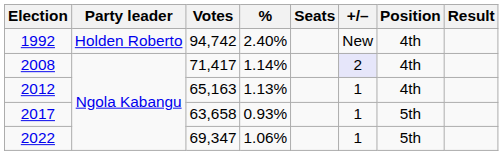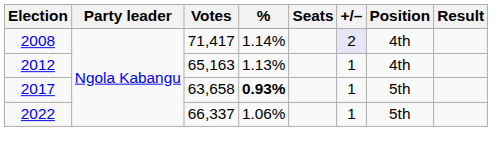 <table class="wikitable" style="text-align:center">
 <tr>
 <th>Election</th>
 <th>Party leader</th>
 <th>Votes</th>
 <th>%</th>
 <th>Seats</th>
 <th>+/–</th>
 <th>Position</th>
 <th>Result</th>
-</tr>
-<tr>
-<td><a href='#'>1992</a></td>
-<td><a href='#'>Holden Roberto</a></td>
-<td>94,742</td>
-<td>2.40%</td>
-<td></td>
-<td>New</td>
-<td> 4th</td>
-<td></td>
 </tr>
 <tr>
 <td><a href='#'>2008</a></td>
 <td rowspan="4"><a href='#'>Ngola Kabangu</a></td>
 <td>71,417</td>
 <td>1.14%</td>
 <td></td>
 <td style="background: lavender;"> 2</td>
 <td> 4th</td>
 <td></td>
 </tr>
 <tr>
 <td><a href='#'>2012</a></td>
 <td>65,163</td>
 <td>1.13%</td>
 <td></td>
 <td> 1</td>
 <td> 4th</td>
 <td></td>
 </tr>
 <tr>
 <td><a href='#'>2017</a></td>
 <td>63,658</td>
-<td>0.93%</td>
+<td><strong>0.93%</strong></td>
 <td></td>
 <td> 1</td>
 <td> 5th</td>
 <td></td>
 </tr>
 <tr>
 <td><a href='#'>2022</a></td>
-<td>69,347</td>
+<td>66,337</td>
 <td>1.06%</td>
 <td></td>
 <td> 1</td>
 <td> 5th</td>
 <td></td>
 </tr>
 </table>
